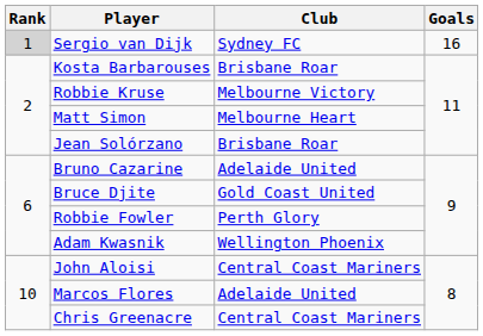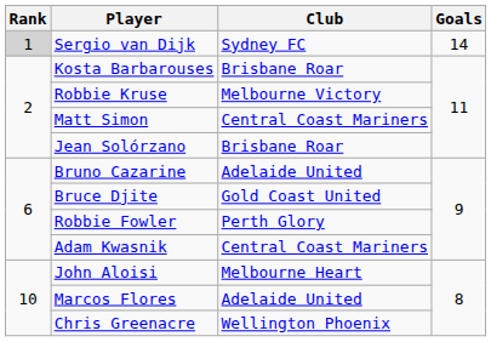 <table class="wikitable" style="text-align:center">
 <tr>
 <th>Rank</th>
 <th>Player</th>
 <th>Club</th>
 <th>Goals</th>
 </tr>
 <tr>
 <td rowspan="1" style="background: lightgrey;">1</td>
 <td align=left> <a href='#'>Sergio van Dijk</a></td>
 <td align="left"><a href='#'>Sydney FC</a></td>
-<td rowspan="1">16</td>
+<td rowspan="1">14</td>
 </tr>
 <tr>
 <td rowspan="4">2</td>
 <td align=left> <a href='#'>Kosta Barbarouses</a></td>
 <td align="left"><a href='#'>Brisbane Roar</a></td>
 <td rowspan="4">11</td>
 </tr>
 <tr>
 <td align=left> <a href='#'>Robbie Kruse</a></td>
 <td align="left"><a href='#'>Melbourne Victory</a></td>
 </tr>
 <tr>
 <td align=left> <a href='#'>Matt Simon</a></td>
-<td align="left"><a href='#'>Melbourne Heart</a></td>
+<td align="left"><a href='#'>Central Coast Mariners</a></td>
 </tr>
 <tr>
 <td align=left> <a href='#'>Jean Solórzano</a></td>
 <td align="left"><a href='#'>Brisbane Roar</a></td>
 </tr>
 <tr>
 <td rowspan="4">6</td>
 <td align=left> <a href='#'>Bruno Cazarine</a></td>
 <td align="left"><a href='#'>Adelaide United</a></td>
 <td rowspan="4">9</td>
 </tr>
 <tr>
 <td align=left> <a href='#'>Bruce Djite</a></td>
 <td align="left"><a href='#'>Gold Coast United</a></td>
 </tr>
 <tr>
 <td align=left> <a href='#'>Robbie Fowler</a></td>
 <td align="left"><a href='#'>Perth Glory</a></td>
 </tr>
 <tr>
 <td align=left> <a href='#'>Adam Kwasnik</a></td>
-<td align="left"><a href='#'>Wellington Phoenix</a></td>
+<td align="left"><a href='#'>Central Coast Mariners</a></td>
 </tr>
 <tr>
 <td rowspan="3">10</td>
 <td align=left> <a href='#'>John Aloisi</a></td>
-<td align="left"><a href='#'>Central Coast Mariners</a></td>
+<td align="left"><a href='#'>Melbourne Heart</a></td>
 <td rowspan="3">8</td>
 </tr>
 <tr>
 <td align=left> <a href='#'>Marcos Flores</a></td>
 <td align="left"><a href='#'>Adelaide United</a></td>
 </tr>
 <tr>
 <td align=left> <a href='#'>Chris Greenacre</a></td>
-<td align="left"><a href='#'>Central Coast Mariners</a></td>
+<td align="left"><a href='#'>Wellington Phoenix</a></td>
 </tr>
 </table>
